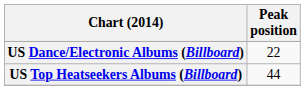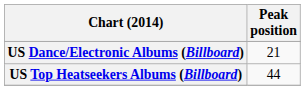 <table class="wikitable sortable plainrowheaders" style="text-align:center">
 <tr>
 <th scope="col">Chart (2014)</th>
 <th scope="col">Peak<br> position</th>
 </tr>
 <tr>
 </tr>
 <tr>
 </tr>
 <tr>
 </tr>
 <tr>
 <th scope="row">US <a href='#'>Dance/Electronic Albums</a> (<em><a href='#'>Billboard</a></em>)</th>
-<td>22</td>
+<td>21</td>
 </tr>
 <tr>
 <th scope="row">US <a href='#'>Top Heatseekers Albums</a> (<em><a href='#'>Billboard</a></em>)</th>
 <td>44</td>
 </tr>
 <tr>
 </tr>
 </table>
